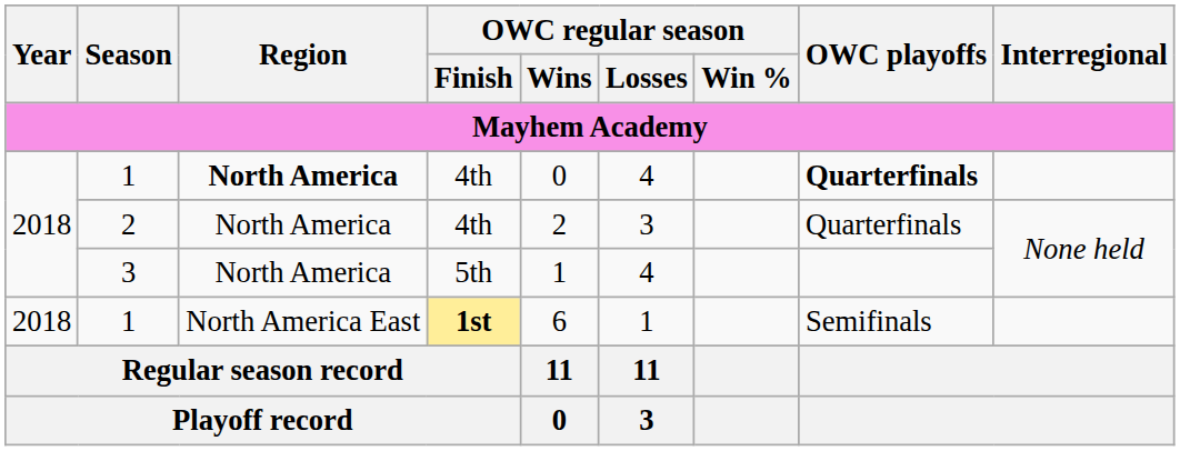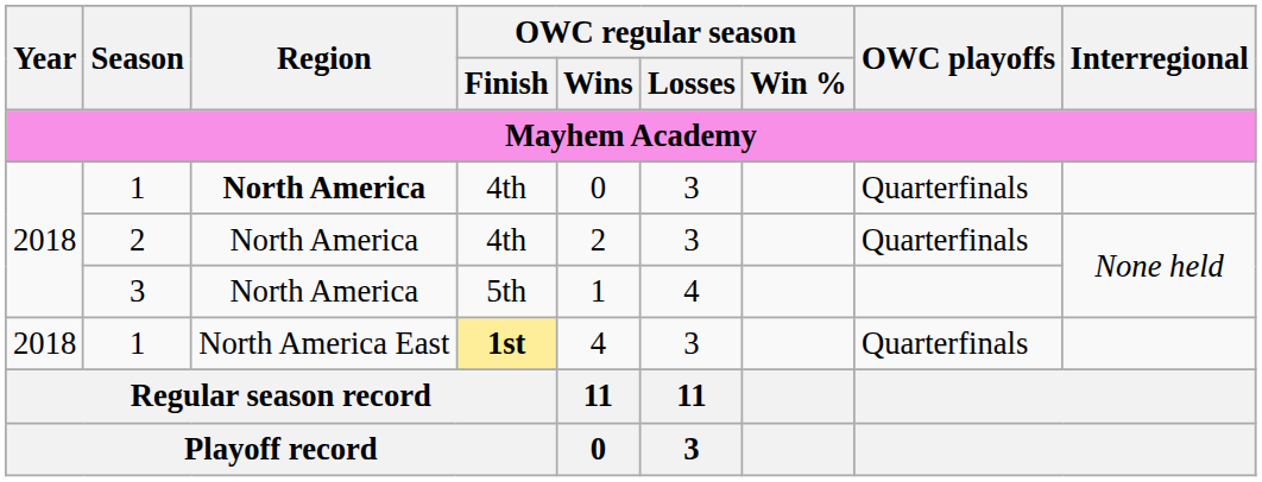 <table class="wikitable" style="text-align:center; font-size:95%;">
 <tr>
 <th rowspan="2">Year</th>
 <th rowspan="2">Season</th>
 <th rowspan="2">Region</th>
 <th colspan="4">OWC regular season</th>
 <th rowspan="2">OWC playoffs</th>
 <th rowspan="2">Interregional</th>
 </tr>
 <tr>
 <th>Finish</th>
 <th>Wins</th>
 <th>Losses</th>
 <th>Win %</th>
 </tr>
 <tr>
 <th colspan="9" style="background:#F890E7; color:#000000;">Mayhem Academy</th>
 </tr>
 <tr>
 <td rowspan= "3">2018</td>
 <td>1</td>
 <td><strong>North America</strong></td>
 <td>4th</td>
 <td>0</td>
-<td>4</td>
+<td>3</td>
 <td></td>
-<td style="text-align:left;"><strong>Quarterfinals</strong></td>
+<td style="text-align:left;">Quarterfinals</td>
 <td style="text-align:left;"></td>
 </tr>
 <tr>
 <td>2</td>
 <td>North America</td>
 <td>4th</td>
 <td>2</td>
 <td>3</td>
 <td></td>
 <td style="text-align:left;">Quarterfinals</td>
 <td rowspan="2"><em>None held</em></td>
 </tr>
 <tr>
 <td>3</td>
 <td>North America</td>
 <td>5th</td>
 <td>1</td>
 <td>4</td>
 <td></td>
 <td style="text-align:left;"></td>
 </tr>
 <tr>
 <td rowspan= "1">2018</td>
 <td>1</td>
 <td>North America East</td>
 <td bgcolor="#FFEE99"><strong>1st</strong></td>
-<td>6</td>
-<td>1</td>
+<td>4</td>
+<td>3</td>
 <td></td>
-<td style="text-align:left;">Semifinals</td>
+<td style="text-align:left;">Quarterfinals</td>
 <td style="text-align:left;"></td>
 </tr>
 <tr>
 <th colspan="4">Regular season record</th>
 <th>11</th>
 <th>11</th>
 <th></th>
 <th colspan="3"></th>
 </tr>
 <tr>
 <th colspan="4">Playoff record</th>
 <th>0</th>
 <th>3</th>
 <th></th>
 <th colspan="3"></th>
 </tr>
 </table>
